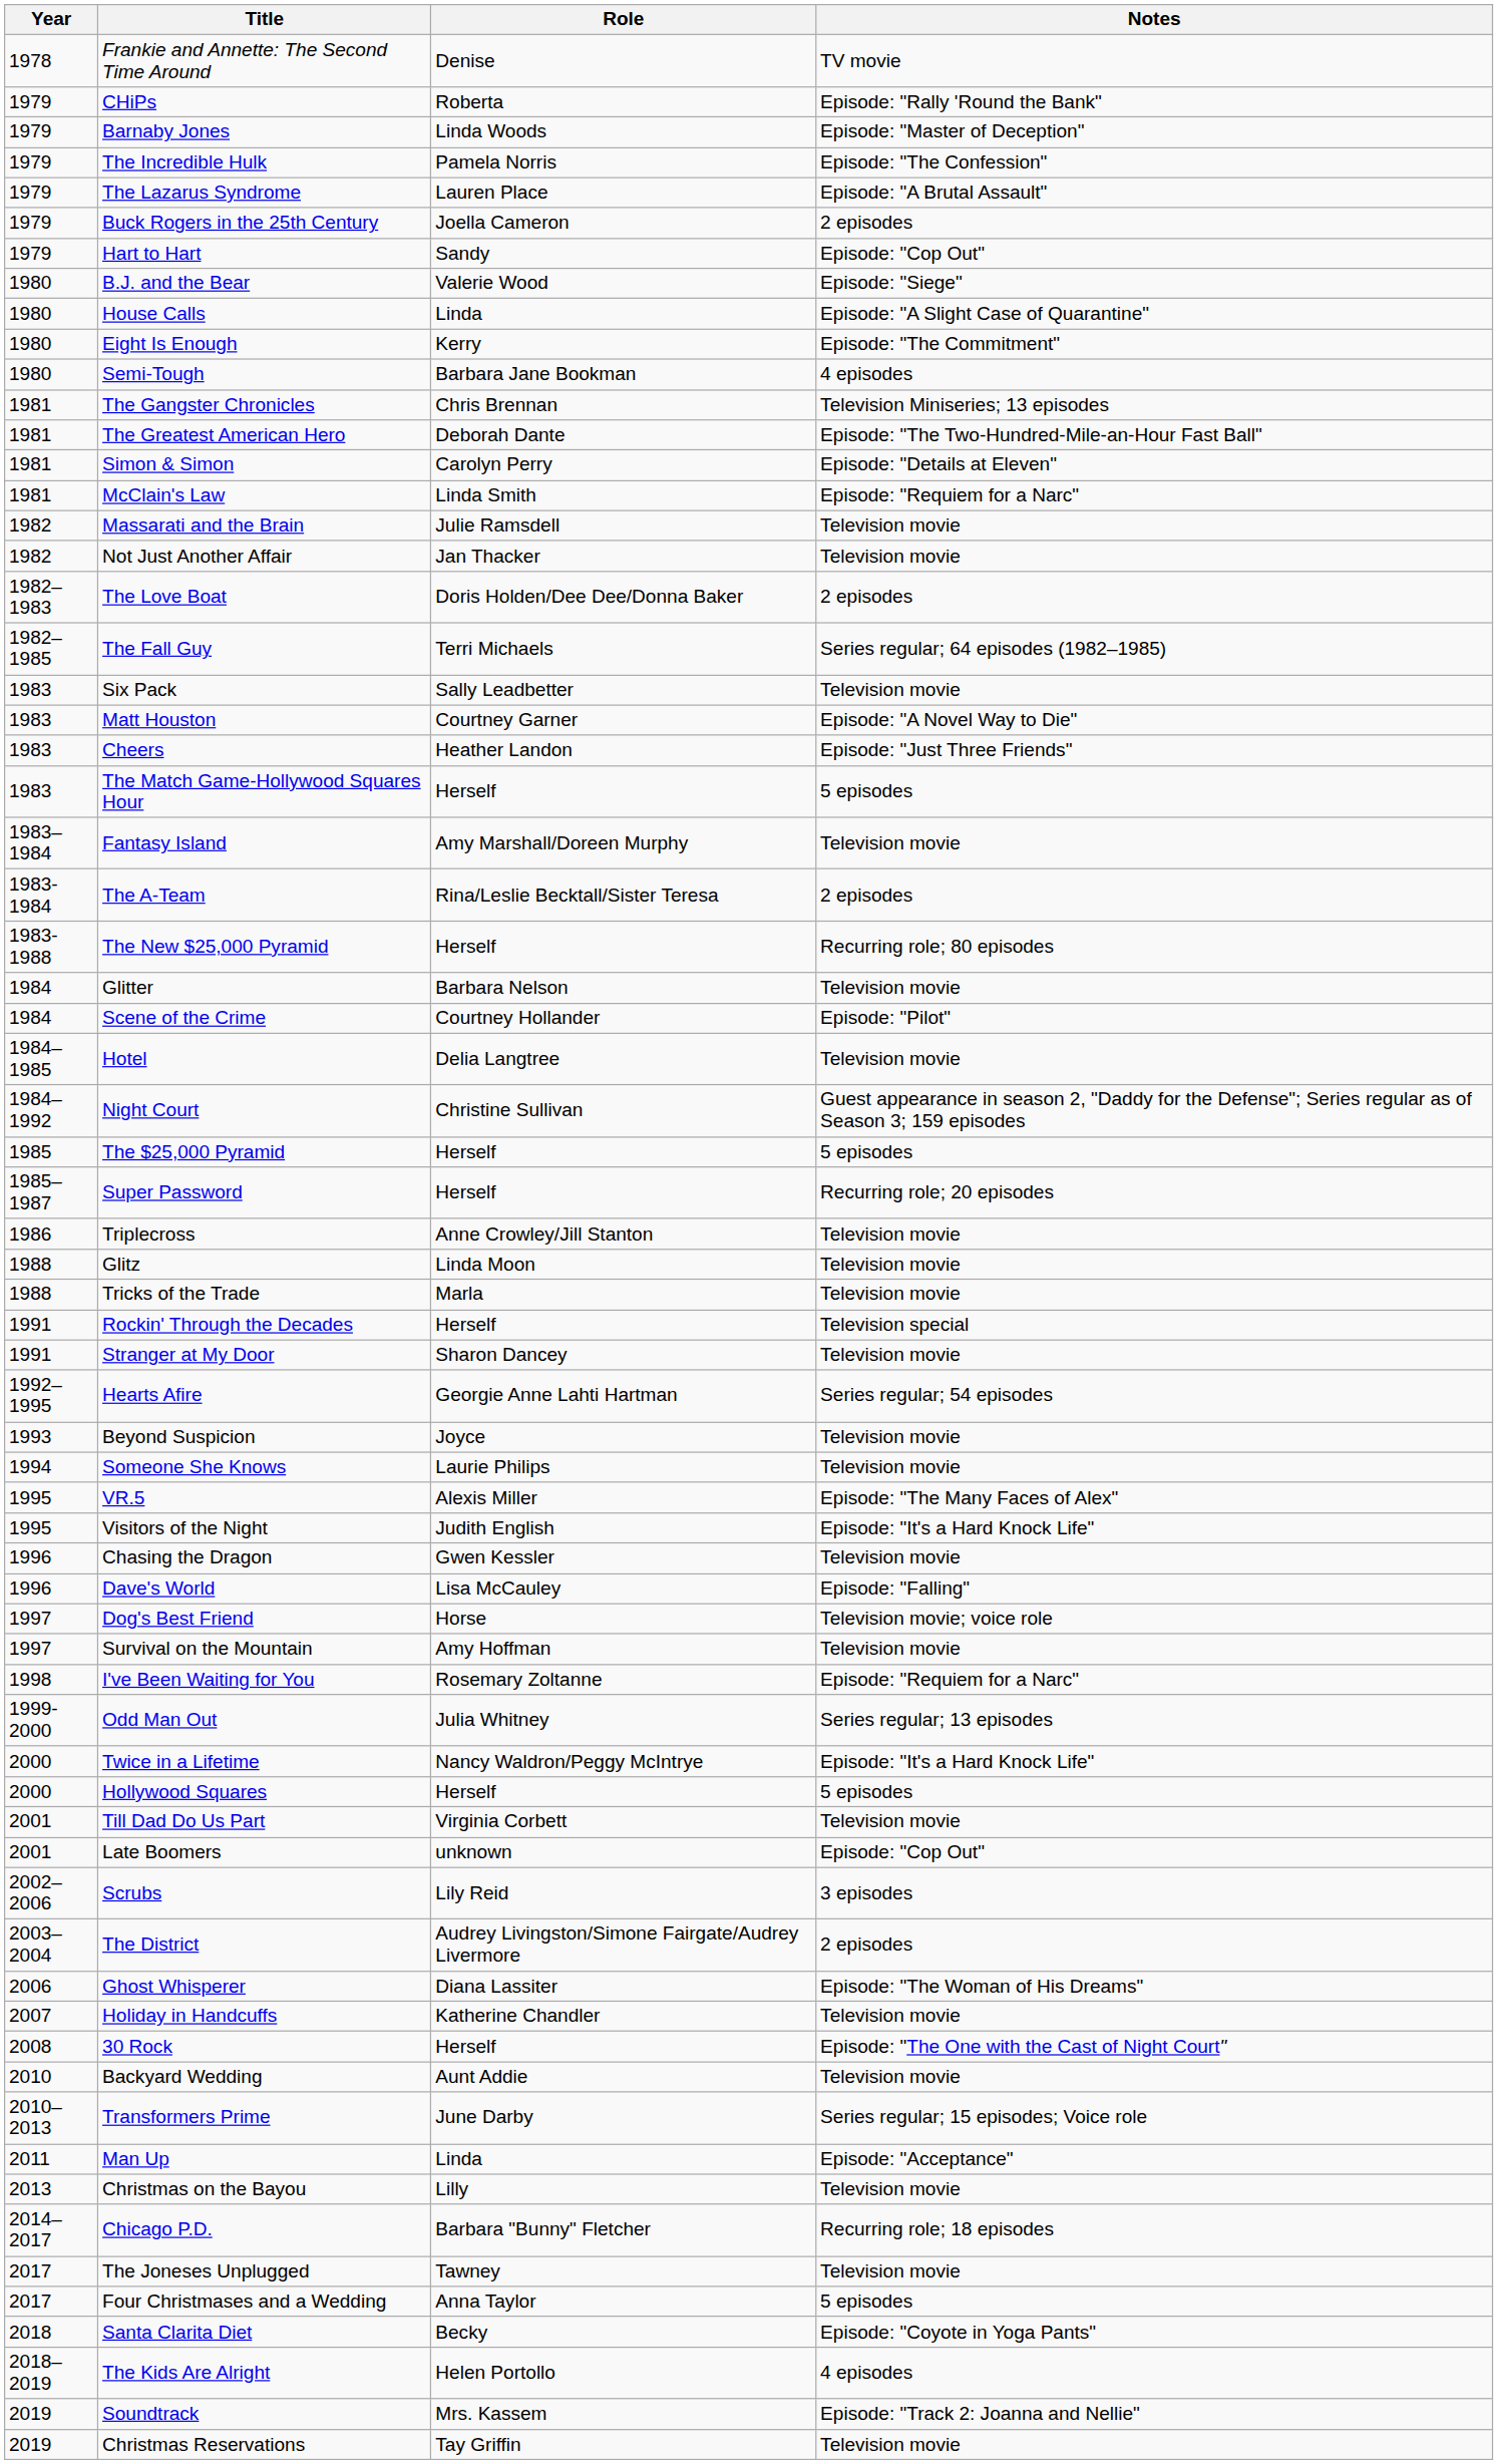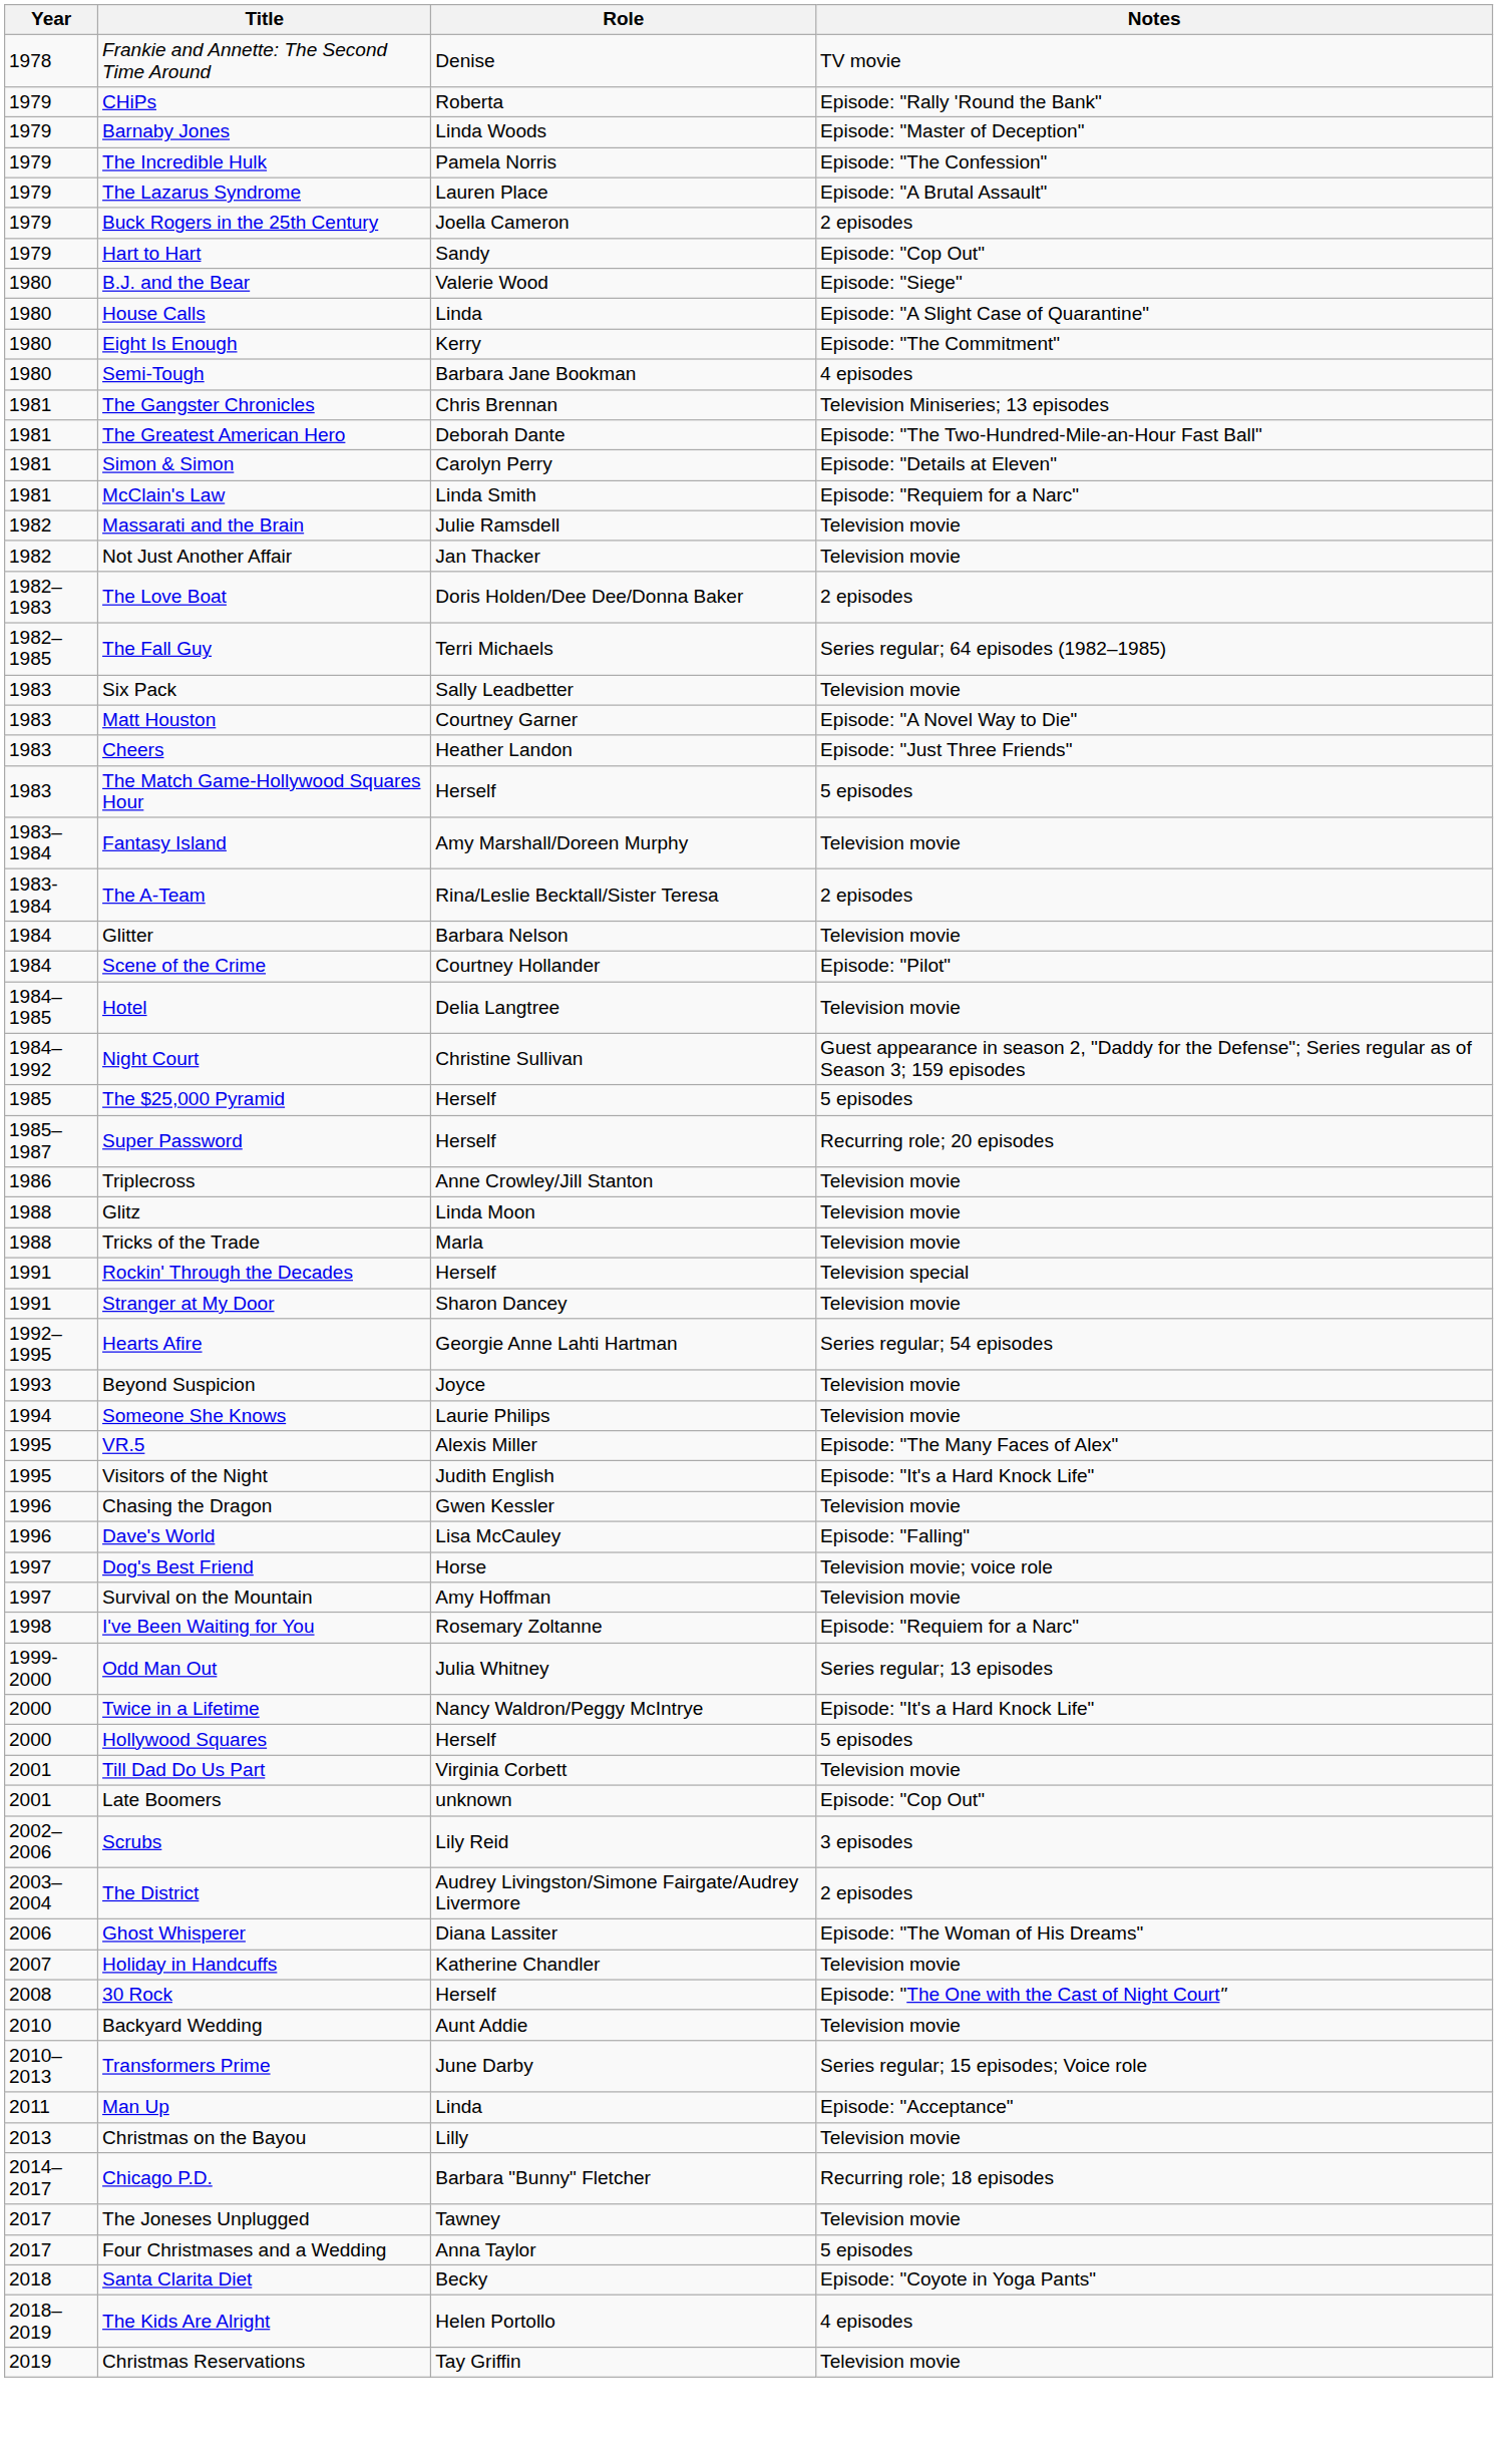 <table class="wikitable">
 <tr>
 <th>Year</th>
 <th>Title</th>
 <th>Role</th>
 <th>Notes</th>
 </tr>
 <tr>
 <td>1978</td>
 <td><em>Frankie and Annette: The Second Time Around</td>
 <td>Denise</td>
 <td>TV movie</td>
 </tr>
 <tr>
 <td>1979</td>
 <td></em><a href='#'>CHiPs</a><em></td>
 <td>Roberta</td>
 <td>Episode: "Rally 'Round the Bank"</td>
 </tr>
 <tr>
 <td>1979</td>
 <td></em><a href='#'>Barnaby Jones</a><em></td>
 <td>Linda Woods</td>
 <td>Episode: "Master of Deception"</td>
 </tr>
 <tr>
 <td>1979</td>
 <td></em><a href='#'>The Incredible Hulk</a><em></td>
 <td>Pamela Norris</td>
 <td>Episode: "The Confession"</td>
 </tr>
 <tr>
 <td>1979</td>
 <td></em><a href='#'>The Lazarus Syndrome</a><em></td>
 <td>Lauren Place</td>
 <td>Episode: "A Brutal Assault"</td>
 </tr>
 <tr>
 <td>1979</td>
 <td></em><a href='#'>Buck Rogers in the 25th Century</a><em></td>
 <td>Joella Cameron</td>
 <td>2 episodes</td>
 </tr>
 <tr>
 <td>1979</td>
 <td></em><a href='#'>Hart to Hart</a><em></td>
 <td>Sandy</td>
 <td>Episode: "Cop Out"</td>
 </tr>
 <tr>
 <td>1980</td>
 <td></em><a href='#'>B.J. and the Bear</a><em></td>
 <td>Valerie Wood</td>
 <td>Episode: "Siege"</td>
 </tr>
 <tr>
 <td>1980</td>
 <td></em><a href='#'>House Calls</a><em></td>
 <td>Linda</td>
 <td>Episode: "A Slight Case of Quarantine"</td>
 </tr>
 <tr>
 <td>1980</td>
 <td></em><a href='#'>Eight Is Enough</a><em></td>
 <td>Kerry</td>
 <td>Episode: "The Commitment"</td>
 </tr>
 <tr>
 <td>1980</td>
 <td></em><a href='#'>Semi-Tough</a><em></td>
 <td>Barbara Jane Bookman</td>
 <td>4 episodes</td>
 </tr>
 <tr>
 <td>1981</td>
 <td></em><a href='#'>The Gangster Chronicles</a><em></td>
 <td>Chris Brennan</td>
 <td>Television Miniseries; 13 episodes</td>
 </tr>
 <tr>
 <td>1981</td>
 <td></em><a href='#'>The Greatest American Hero</a><em></td>
 <td>Deborah Dante</td>
 <td>Episode: "The Two-Hundred-Mile-an-Hour Fast Ball"</td>
 </tr>
 <tr>
 <td>1981</td>
 <td></em><a href='#'>Simon & Simon</a><em></td>
 <td>Carolyn Perry</td>
 <td>Episode: "Details at Eleven"</td>
 </tr>
 <tr>
 <td>1981</td>
 <td></em><a href='#'>McClain's Law</a><em></td>
 <td>Linda Smith</td>
 <td>Episode: "Requiem for a Narc"<br></td>
 </tr>
 <tr>
 <td>1982</td>
 <td></em><a href='#'>Massarati and the Brain</a><em></td>
 <td>Julie Ramsdell</td>
 <td>Television movie</td>
 </tr>
 <tr>
 <td>1982</td>
 <td></em>Not Just Another Affair<em></td>
 <td>Jan Thacker</td>
 <td>Television movie</td>
 </tr>
 <tr>
 <td>1982–1983</td>
 <td></em><a href='#'>The Love Boat</a><em></td>
 <td>Doris Holden/Dee Dee/Donna Baker</td>
 <td>2 episodes</td>
 </tr>
 <tr>
 <td>1982–1985</td>
 <td></em><a href='#'>The Fall Guy</a><em></td>
 <td>Terri Michaels</td>
 <td>Series regular; 64 episodes (1982–1985)</td>
 </tr>
 <tr>
 <td>1983</td>
 <td></em>Six Pack<em></td>
 <td>Sally Leadbetter</td>
 <td>Television movie</td>
 </tr>
 <tr>
 <td>1983</td>
 <td></em><a href='#'>Matt Houston</a><em></td>
 <td>Courtney Garner</td>
 <td>Episode: "A Novel Way to Die"</td>
 </tr>
 <tr>
 <td>1983</td>
 <td></em><a href='#'>Cheers</a><em></td>
 <td>Heather Landon</td>
 <td>Episode: "Just Three Friends"</td>
 </tr>
 <tr>
 <td>1983</td>
 <td></em><a href='#'>The Match Game-Hollywood Squares Hour</a><em></td>
 <td>Herself</td>
 <td>5 episodes<br></td>
 </tr>
 <tr>
 <td>1983–1984</td>
 <td></em><a href='#'>Fantasy Island</a><em></td>
 <td>Amy Marshall/Doreen Murphy</td>
 <td>Television movie</td>
 </tr>
 <tr>
 <td>1983-1984</td>
 <td></em><a href='#'>The A-Team</a><em></td>
 <td>Rina/Leslie Becktall/Sister Teresa</td>
 <td>2 episodes</td>
-</tr>
-<tr>
-<td>1983-1988</td>
-<td></em><a href='#'>The New $25,000 Pyramid</a><em></td>
-<td>Herself</td>
-<td>Recurring role; 80 episodes</td>
 </tr>
 <tr>
 <td>1984</td>
 <td></em>Glitter<em></td>
 <td>Barbara Nelson</td>
 <td>Television movie</td>
 </tr>
 <tr>
 <td>1984</td>
 <td></em><a href='#'>Scene of the Crime</a><em></td>
 <td>Courtney Hollander</td>
 <td>Episode: "Pilot"<br></td>
 </tr>
 <tr>
 <td>1984–1985</td>
 <td></em><a href='#'>Hotel</a><em></td>
 <td>Delia Langtree</td>
 <td>Television movie</td>
 </tr>
 <tr>
 <td>1984–1992</td>
 <td></em><a href='#'>Night Court</a><em></td>
 <td>Christine Sullivan</td>
 <td>Guest appearance in season 2, "Daddy for the Defense"; Series regular as of Season 3; 159 episodes</td>
 </tr>
 <tr>
 <td>1985</td>
 <td></em><a href='#'>The $25,000 Pyramid</a><em></td>
 <td>Herself</td>
 <td>5 episodes</td>
 </tr>
 <tr>
 <td>1985–1987</td>
 <td></em><a href='#'>Super Password</a><em></td>
 <td>Herself</td>
 <td>Recurring role; 20 episodes</td>
 </tr>
 <tr>
 <td>1986</td>
 <td></em>Triplecross<em></td>
 <td>Anne Crowley/Jill Stanton</td>
 <td>Television movie</td>
 </tr>
 <tr>
 <td>1988</td>
 <td></em>Glitz<em></td>
 <td>Linda Moon</td>
 <td>Television movie</td>
 </tr>
 <tr>
 <td>1988</td>
 <td></em>Tricks of the Trade<em></td>
 <td>Marla</td>
 <td>Television movie<br></td>
 </tr>
 <tr>
 <td>1991</td>
 <td></em><a href='#'>Rockin' Through the Decades</a><em></td>
 <td>Herself</td>
 <td>Television special</td>
 </tr>
 <tr>
 <td>1991</td>
 <td></em><a href='#'>Stranger at My Door</a><em></td>
 <td>Sharon Dancey</td>
 <td>Television movie</td>
 </tr>
 <tr>
 <td>1992–1995</td>
 <td></em><a href='#'>Hearts Afire</a><em></td>
 <td>Georgie Anne Lahti Hartman</td>
 <td>Series regular; 54 episodes</td>
 </tr>
 <tr>
 <td>1993</td>
 <td></em>Beyond Suspicion<em></td>
 <td>Joyce</td>
 <td>Television movie</td>
 </tr>
 <tr>
 <td>1994</td>
 <td></em><a href='#'>Someone She Knows</a><em></td>
 <td>Laurie Philips</td>
 <td>Television movie</td>
 </tr>
 <tr>
 <td>1995</td>
 <td></em><a href='#'>VR.5</a><em></td>
 <td>Alexis Miller</td>
 <td>Episode: "The Many Faces of Alex"</td>
 </tr>
 <tr>
 <td>1995</td>
 <td></em>Visitors of the Night<em></td>
 <td>Judith English</td>
 <td>Episode: "It's a Hard Knock Life"</td>
 </tr>
 <tr>
 <td>1996</td>
 <td></em>Chasing the Dragon<em></td>
 <td>Gwen Kessler</td>
 <td>Television movie</td>
 </tr>
 <tr>
 <td>1996</td>
 <td></em><a href='#'>Dave's World</a><em></td>
 <td>Lisa McCauley</td>
 <td>Episode: "Falling"</td>
 </tr>
 <tr>
 <td>1997</td>
 <td></em><a href='#'>Dog's Best Friend</a><em></td>
 <td>Horse</td>
 <td>Television movie; voice role</td>
 </tr>
 <tr>
 <td>1997</td>
 <td></em>Survival on the Mountain<em></td>
 <td>Amy Hoffman</td>
 <td>Television movie</td>
 </tr>
 <tr>
 <td>1998</td>
 <td></em><a href='#'>I've Been Waiting for You</a><em></td>
 <td>Rosemary Zoltanne</td>
 <td>Episode: "Requiem for a Narc"<br></td>
 </tr>
 <tr>
 <td>1999-2000</td>
 <td></em><a href='#'>Odd Man Out</a><em></td>
 <td>Julia Whitney</td>
 <td>Series regular; 13 episodes</td>
 </tr>
 <tr>
 <td>2000</td>
 <td></em><a href='#'>Twice in a Lifetime</a><em></td>
 <td>Nancy Waldron/Peggy McIntrye</td>
 <td>Episode: "It's a Hard Knock Life"</td>
 </tr>
 <tr>
 <td>2000</td>
 <td></em><a href='#'>Hollywood Squares</a><em></td>
 <td>Herself</td>
 <td>5 episodes</td>
 </tr>
 <tr>
 <td>2001</td>
 <td></em><a href='#'>Till Dad Do Us Part</a><em></td>
 <td>Virginia Corbett</td>
 <td>Television movie</td>
 </tr>
 <tr>
 <td>2001</td>
 <td></em>Late Boomers<em></td>
 <td>unknown</td>
 <td>Episode: "Cop Out"</td>
 </tr>
 <tr>
 <td>2002–2006</td>
 <td></em><a href='#'>Scrubs</a><em></td>
 <td>Lily Reid</td>
 <td>3 episodes</td>
 </tr>
 <tr>
 <td>2003–2004</td>
 <td></em><a href='#'>The District</a><em></td>
 <td>Audrey Livingston/Simone Fairgate/Audrey Livermore</td>
 <td>2 episodes</td>
 </tr>
 <tr>
 <td>2006</td>
 <td></em><a href='#'>Ghost Whisperer</a><em></td>
 <td>Diana Lassiter</td>
 <td>Episode: "The Woman of His Dreams"</td>
 </tr>
 <tr>
 <td>2007</td>
 <td></em><a href='#'>Holiday in Handcuffs</a><em></td>
 <td>Katherine Chandler</td>
 <td>Television movie</td>
 </tr>
 <tr>
 <td>2008</td>
 <td></em><a href='#'>30 Rock</a><em></td>
 <td>Herself</td>
 <td>Episode: "<a href='#'>The One with the Cast of </em>Night Court<em></a>"</td>
 </tr>
 <tr>
 <td>2010</td>
 <td></em>Backyard Wedding<em></td>
 <td>Aunt Addie</td>
 <td>Television movie</td>
 </tr>
 <tr>
 <td>2010–2013</td>
 <td></em><a href='#'>Transformers Prime</a><em></td>
 <td>June Darby</td>
 <td>Series regular; 15 episodes; Voice role</td>
 </tr>
 <tr>
 <td>2011</td>
 <td></em><a href='#'>Man Up</a><em></td>
 <td>Linda</td>
 <td>Episode: "Acceptance"<br></td>
 </tr>
 <tr>
 <td>2013</td>
 <td></em>Christmas on the Bayou<em></td>
 <td>Lilly</td>
 <td>Television movie<br></td>
 </tr>
 <tr>
 <td>2014–2017</td>
 <td></em><a href='#'>Chicago P.D.</a><em></td>
 <td>Barbara "Bunny" Fletcher</td>
 <td>Recurring role; 18 episodes<br></td>
 </tr>
 <tr>
 <td>2017</td>
 <td></em>The Joneses Unplugged<em></td>
 <td>Tawney</td>
 <td>Television movie</td>
 </tr>
 <tr>
 <td>2017</td>
 <td></em>Four Christmases and a Wedding<em></td>
 <td>Anna Taylor</td>
 <td>5 episodes</td>
 </tr>
 <tr>
 <td>2018</td>
 <td></em><a href='#'>Santa Clarita Diet</a><em></td>
 <td>Becky</td>
 <td>Episode: "Coyote in Yoga Pants"</td>
 </tr>
 <tr>
 <td>2018–2019</td>
 <td></em><a href='#'>The Kids Are Alright</a><em></td>
 <td>Helen Portollo</td>
 <td>4 episodes</td>
 </tr>
 <tr>
 <td>2019</td>
-<td></em><a href='#'>Soundtrack</a><em></td>
-<td>Mrs. Kassem</td>
-<td>Episode: "Track 2: Joanna and Nellie"</td>
-</tr>
-<tr>
-<td>2019</td>
 <td></em>Christmas Reservations<em></td>
 <td>Tay Griffin</td>
 <td>Television movie</td>
 </tr>
 </table>
